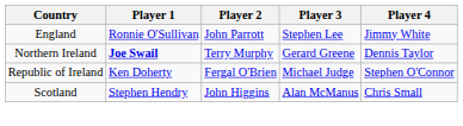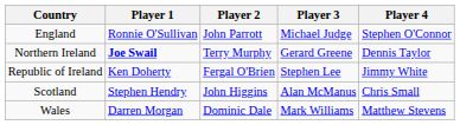 <table class="wikitable sortable">
 <tr>
 <th>Country</th>
 <th>Player 1</th>
 <th>Player 2</th>
 <th>Player 3</th>
 <th>Player 4</th>
 </tr>
 <tr bgcolor=>
 <td align="center">England</td>
 <td><a href='#'>Ronnie O'Sullivan</a></td>
 <td><a href='#'>John Parrott</a></td>
-<td><a href='#'>Stephen Lee</a></td>
-<td><a href='#'>Jimmy White</a></td>
+<td><a href='#'>Michael Judge</a></td>
+<td><a href='#'>Stephen O'Connor</a></td>
 </tr>
 <tr bgcolor=>
 <td align="center">Northern Ireland</td>
 <td><strong><a href='#'>Joe Swail</a></strong></td>
 <td><a href='#'>Terry Murphy</a></td>
 <td><a href='#'>Gerard Greene</a></td>
 <td><a href='#'>Dennis Taylor</a></td>
 </tr>
 <tr bgcolor=>
 <td align="center">Republic of Ireland</td>
 <td><a href='#'>Ken Doherty</a></td>
 <td><a href='#'>Fergal O'Brien</a></td>
-<td><a href='#'>Michael Judge</a></td>
-<td><a href='#'>Stephen O'Connor</a></td>
+<td><a href='#'>Stephen Lee</a></td>
+<td><a href='#'>Jimmy White</a></td>
 </tr>
 <tr bgcolor=>
 <td align="center">Scotland</td>
 <td><a href='#'>Stephen Hendry</a></td>
 <td><a href='#'>John Higgins</a></td>
 <td><a href='#'>Alan McManus</a></td>
 <td><a href='#'>Chris Small</a></td>
 </tr>
+<tr bgcolor=>
+<td align="center">Wales</td>
+<td><a href='#'>Darren Morgan</a></td>
+<td><a href='#'>Dominic Dale</a></td>
+<td><a href='#'>Mark Williams</a></td>
+<td><a href='#'>Matthew Stevens</a></td>
+</tr>
 </table>
